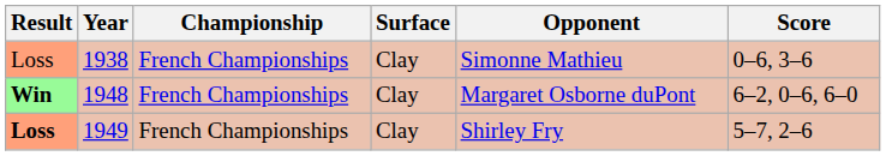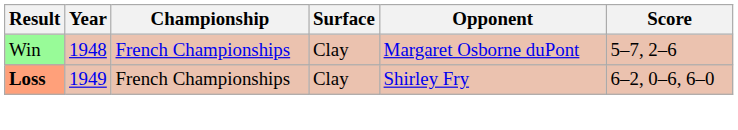 <table class="sortable wikitable">
 <tr>
 <th>Result</th>
 <th>Year</th>
 <th style="width:160px">Championship</th>
 <th style="width:50px">Surface</th>
 <th style="width:185px">Opponent</th>
 <th style="width:100px" class="unsortable">Score</th>
 </tr>
 <tr style="background:#ebc2af;">
-<td style="background:#ffa07a;">Loss</td>
-<td><a href='#'>1938</a></td>
-<td><a href='#'>French Championships</a></td>
-<td>Clay</td>
-<td> <a href='#'>Simonne Mathieu</a></td>
-<td>0–6, 3–6</td>
-</tr>
-<tr style="background:#ebc2af;">
-<td style="background:#98fb98;"><strong>Win</strong></td>
+<td style="background:#98fb98;">Win</td>
 <td><a href='#'>1948</a></td>
 <td><a href='#'>French Championships</a></td>
 <td>Clay</td>
 <td> <a href='#'>Margaret Osborne duPont</a></td>
-<td>6–2, 0–6, 6–0</td>
+<td>5–7, 2–6</td>
 </tr>
 <tr style="background:#ebc2af;">
 <td style="background:#ffa07a;"><strong>Loss</strong></td>
 <td><a href='#'>1949</a></td>
 <td>French Championships</td>
 <td>Clay</td>
 <td> <a href='#'>Shirley Fry</a></td>
-<td>5–7, 2–6</td>
+<td>6–2, 0–6, 6–0</td>
 </tr>
 </table>
